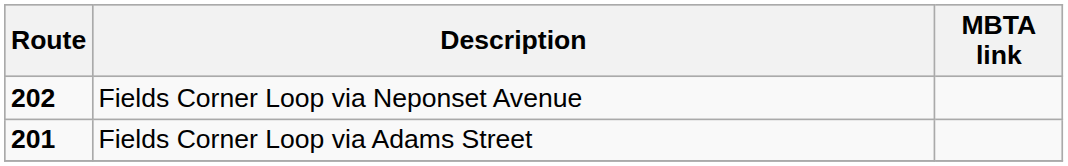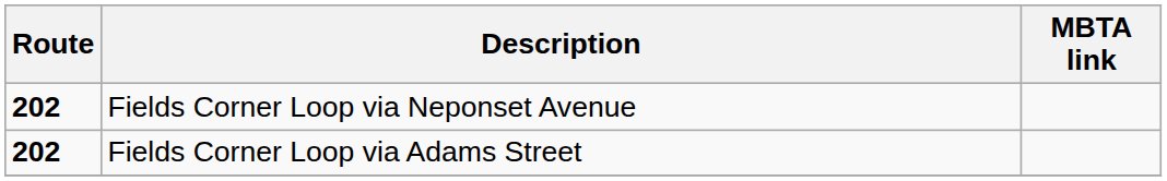 <table class="wikitable">
 <tr>
 <th scope="col" width="35">Route</th>
 <th scope="col" width="500">Description</th>
 <th scope="col" width="70">MBTA link</th>
 </tr>
 <tr>
 <td><strong>202</strong></td>
 <td>Fields Corner Loop via Neponset Avenue</td>
 <td></td>
 </tr>
 <tr>
-<td><strong>201</strong></td>
+<td><strong>202</strong></td>
 <td>Fields Corner Loop via Adams Street</td>
 <td></td>
 </tr>
 <tr>
 </tr>
 </table>
